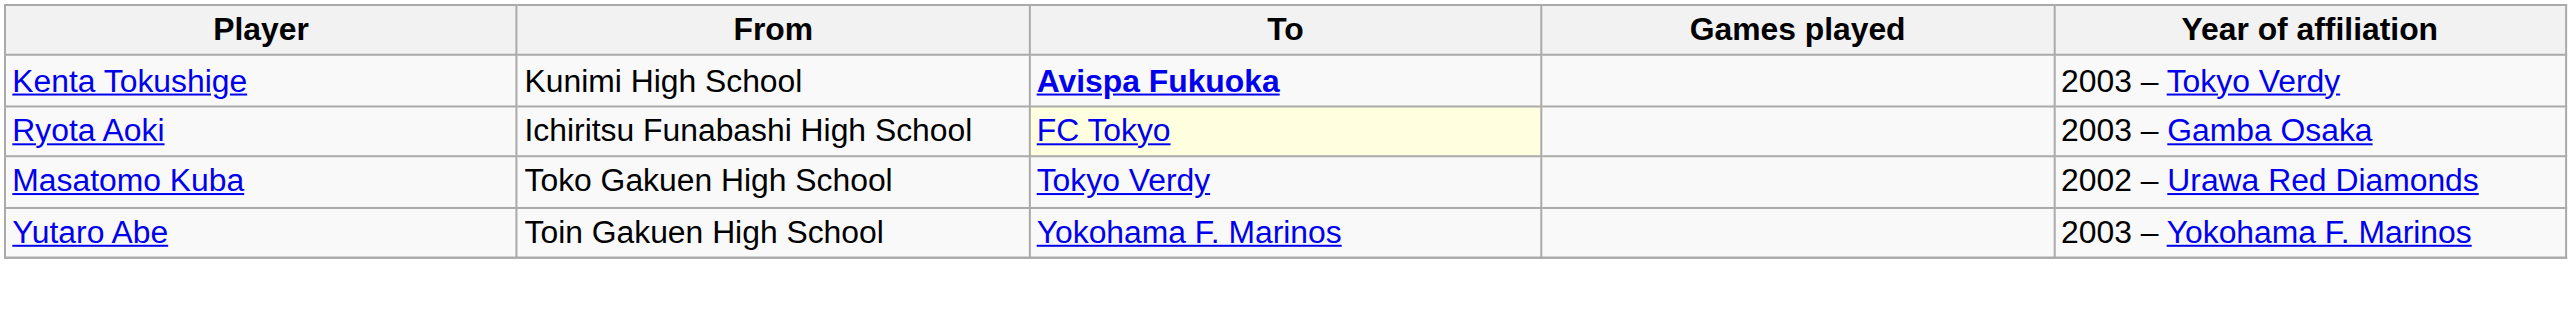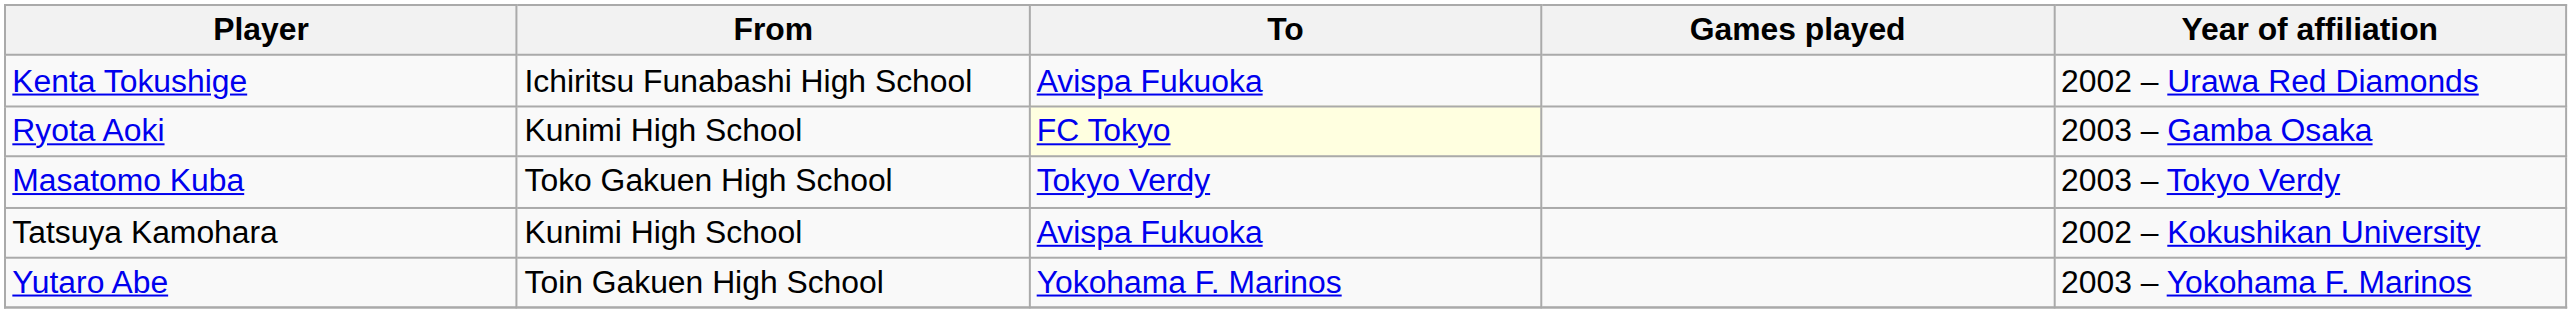 <table class="wikitable sortable mw-collapsible" style="text-align:left;">
 <tr>
 <th width=250px>Player</th>
 <th width=250px>From</th>
 <th width=250px>To</th>
 <th width=250px>Games played</th>
 <th width=250px>Year of affiliation</th>
 </tr>
 <tr>
 <td><a href='#'>Kenta Tokushige</a></td>
-<td>Kunimi High School</td>
-<td><strong><a href='#'>Avispa Fukuoka</a></strong></td>
+<td>Ichiritsu Funabashi High School</td>
+<td><a href='#'>Avispa Fukuoka</a></td>
 <td></td>
-<td>2003 – <a href='#'>Tokyo Verdy</a></td>
+<td>2002 – <a href='#'>Urawa Red Diamonds</a></td>
 </tr>
 <tr>
 <td><a href='#'>Ryota Aoki</a></td>
-<td>Ichiritsu Funabashi High School</td>
+<td>Kunimi High School</td>
 <td style="background: lightyellow;"><a href='#'>FC Tokyo</a></td>
 <td></td>
 <td>2003 – <a href='#'>Gamba Osaka</a></td>
 </tr>
 <tr>
 <td><a href='#'>Masatomo Kuba</a></td>
 <td>Toko Gakuen High School</td>
 <td><a href='#'>Tokyo Verdy</a></td>
 <td></td>
-<td>2002 – <a href='#'>Urawa Red Diamonds</a></td>
+<td>2003 – <a href='#'>Tokyo Verdy</a></td>
+</tr>
+<tr>
+<td>Tatsuya Kamohara</td>
+<td>Kunimi High School</td>
+<td><a href='#'>Avispa Fukuoka</a></td>
+<td></td>
+<td>2002 – <a href='#'>Kokushikan University</a></td>
 </tr>
 <tr>
 <td><a href='#'>Yutaro Abe</a></td>
 <td>Toin Gakuen High School</td>
 <td><a href='#'>Yokohama F. Marinos</a></td>
 <td></td>
 <td>2003 – <a href='#'>Yokohama F. Marinos</a></td>
 </tr>
 <tr>
 </tr>
 </table>
